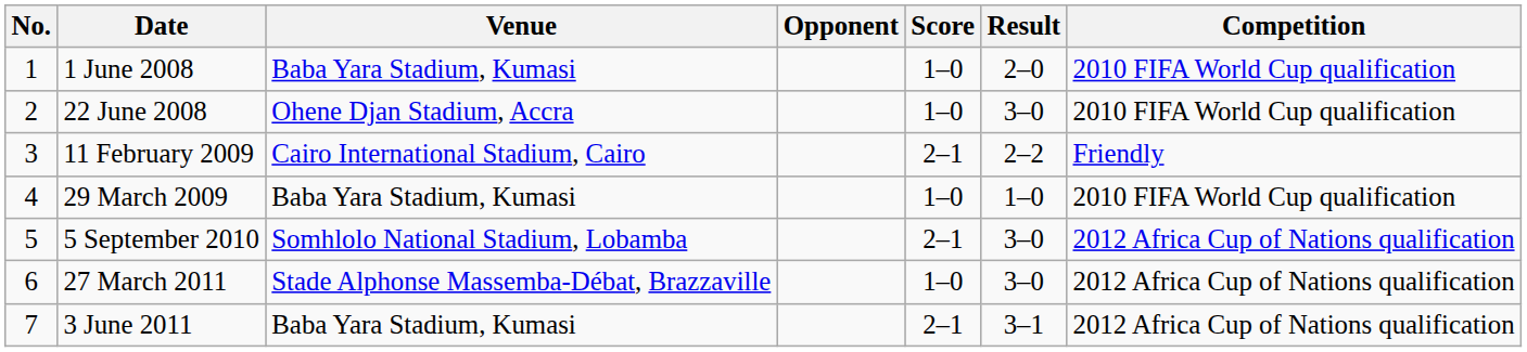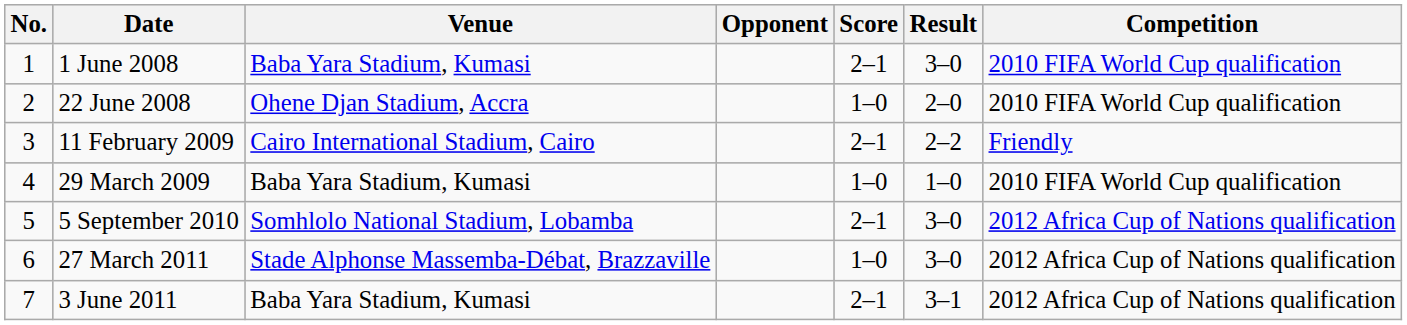 <table class="wikitable">
 <tr>
 <th>No.</th>
 <th>Date</th>
 <th>Venue</th>
 <th>Opponent</th>
 <th>Score</th>
 <th>Result</th>
 <th>Competition</th>
 </tr>
 <tr>
 <td align=center>1</td>
 <td>1 June 2008</td>
 <td><a href='#'>Baba Yara Stadium</a>, <a href='#'>Kumasi</a></td>
 <td></td>
-<td align=center>1–0</td>
-<td align=center>2–0</td>
+<td align=center>2–1</td>
+<td align=center>3–0</td>
 <td><a href='#'>2010 FIFA World Cup qualification</a></td>
 </tr>
 <tr>
 <td align=center>2</td>
 <td>22 June 2008</td>
 <td><a href='#'>Ohene Djan Stadium</a>, <a href='#'>Accra</a></td>
 <td></td>
 <td align=center>1–0</td>
-<td align=center>3–0</td>
+<td align=center>2–0</td>
 <td>2010 FIFA World Cup qualification</td>
 </tr>
 <tr>
 <td align=center>3</td>
 <td>11 February 2009</td>
 <td><a href='#'>Cairo International Stadium</a>, <a href='#'>Cairo</a></td>
 <td></td>
 <td align=center>2–1</td>
 <td align=center>2–2</td>
 <td><a href='#'>Friendly</a></td>
 </tr>
 <tr>
 <td align=center>4</td>
 <td>29 March 2009</td>
 <td>Baba Yara Stadium, Kumasi</td>
 <td></td>
 <td align=center>1–0</td>
 <td align=center>1–0</td>
 <td>2010 FIFA World Cup qualification</td>
 </tr>
 <tr>
 <td align=center>5</td>
 <td>5 September 2010</td>
 <td><a href='#'>Somhlolo National Stadium</a>, <a href='#'>Lobamba</a></td>
 <td></td>
 <td align=center>2–1</td>
 <td align=center>3–0</td>
 <td><a href='#'>2012 Africa Cup of Nations qualification</a></td>
 </tr>
 <tr>
 <td align=center>6</td>
 <td>27 March 2011</td>
 <td><a href='#'>Stade Alphonse Massemba-Débat</a>, <a href='#'>Brazzaville</a></td>
 <td></td>
 <td align=center>1–0</td>
 <td align=center>3–0</td>
 <td>2012 Africa Cup of Nations qualification</td>
 </tr>
 <tr>
 <td align=center>7</td>
 <td>3 June 2011</td>
 <td>Baba Yara Stadium, Kumasi</td>
 <td></td>
 <td align=center>2–1</td>
 <td align=center>3–1</td>
 <td>2012 Africa Cup of Nations qualification</td>
 </tr>
 </table>
